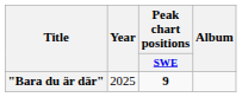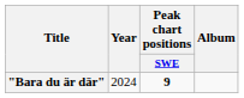 <table class="wikitable plainrowheaders" style="text-align:center;">
 <tr>
 <th scope="col" rowspan="2">Title</th>
 <th scope="col" rowspan="2">Year</th>
 <th scope="col" colspan="1">Peak chart positions</th>
 <th scope="col" rowspan="2">Album</th>
 </tr>
 <tr>
 <th scope="col" style="width:3em;font-size:85%;"><a href='#'>SWE</a><br></th>
 </tr>
 <tr>
 <th scope="row">"Bara du är där"</th>
-<td>2025</td>
+<td>2024</td>
 <td><strong>9</strong></td>
 <td></td>
 </tr>
 </table>
